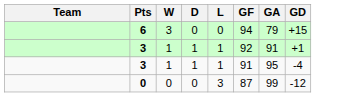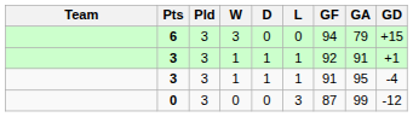 <table class="wikitable" style="text-align: center;" |>
 <tr>
 <th width="175">Team</th>
 <th width="30">Pts</th>
+<th width="30">Pld</th>
 <th width="30">W</th>
 <th width="30">D</th>
 <th width="30">L</th>
 <th width="30">GF</th>
 <th width="30">GA</th>
 <th width="30">GD</th>
 </tr>
 <tr bgcolor="ccffcc">
 <td style="text-align:left;"></td>
 <td><strong>6</strong></td>
 <td>3</td>
+<td>3</td>
 <td>0</td>
 <td>0</td>
 <td>94</td>
 <td>79</td>
 <td>+15</td>
 </tr>
 <tr bgcolor="ccffcc">
 <td style="text-align:left;"></td>
 <td><strong>3</strong></td>
+<td>3</td>
 <td>1</td>
 <td>1</td>
 <td>1</td>
 <td>92</td>
 <td>91</td>
 <td>+1</td>
 </tr>
 <tr>
 <td style="text-align:left;"></td>
 <td><strong>3</strong></td>
+<td>3</td>
 <td>1</td>
 <td>1</td>
 <td>1</td>
 <td>91</td>
 <td>95</td>
 <td>-4</td>
 </tr>
 <tr>
 <td style="text-align:left;"></td>
 <td><strong>0</strong></td>
+<td>3</td>
 <td>0</td>
 <td>0</td>
 <td>3</td>
 <td>87</td>
 <td>99</td>
 <td>-12</td>
 </tr>
 </table>
